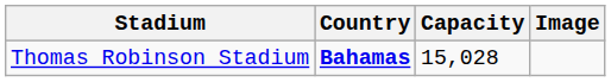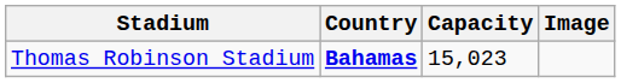 <table class="wikitable sortable">
 <tr>
 <th>Stadium</th>
 <th>Country</th>
 <th>Capacity</th>
 <th>Image</th>
 </tr>
 <tr>
 <td><a href='#'>Thomas Robinson Stadium</a></td>
 <td><strong><a href='#'>Bahamas</a></strong></td>
-<td>15,028</td>
+<td>15,023</td>
 <td></td>
 </tr>
 </table>
